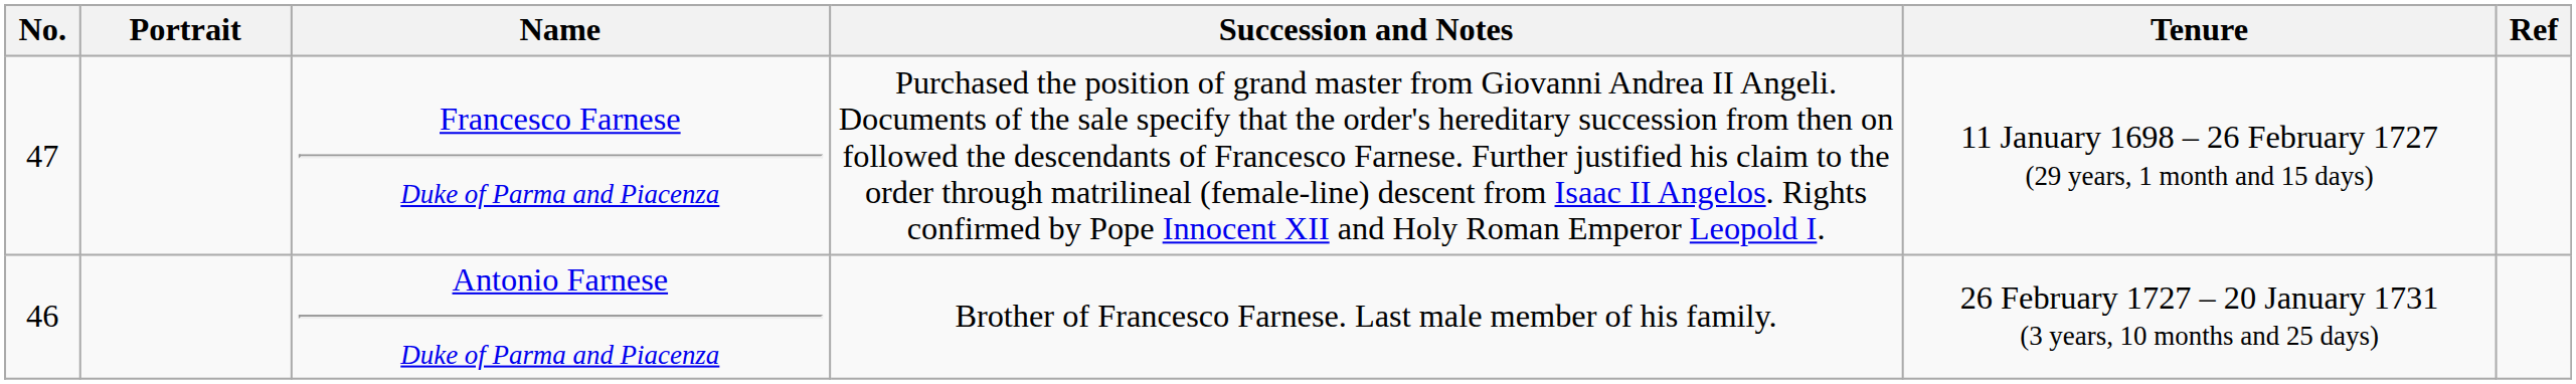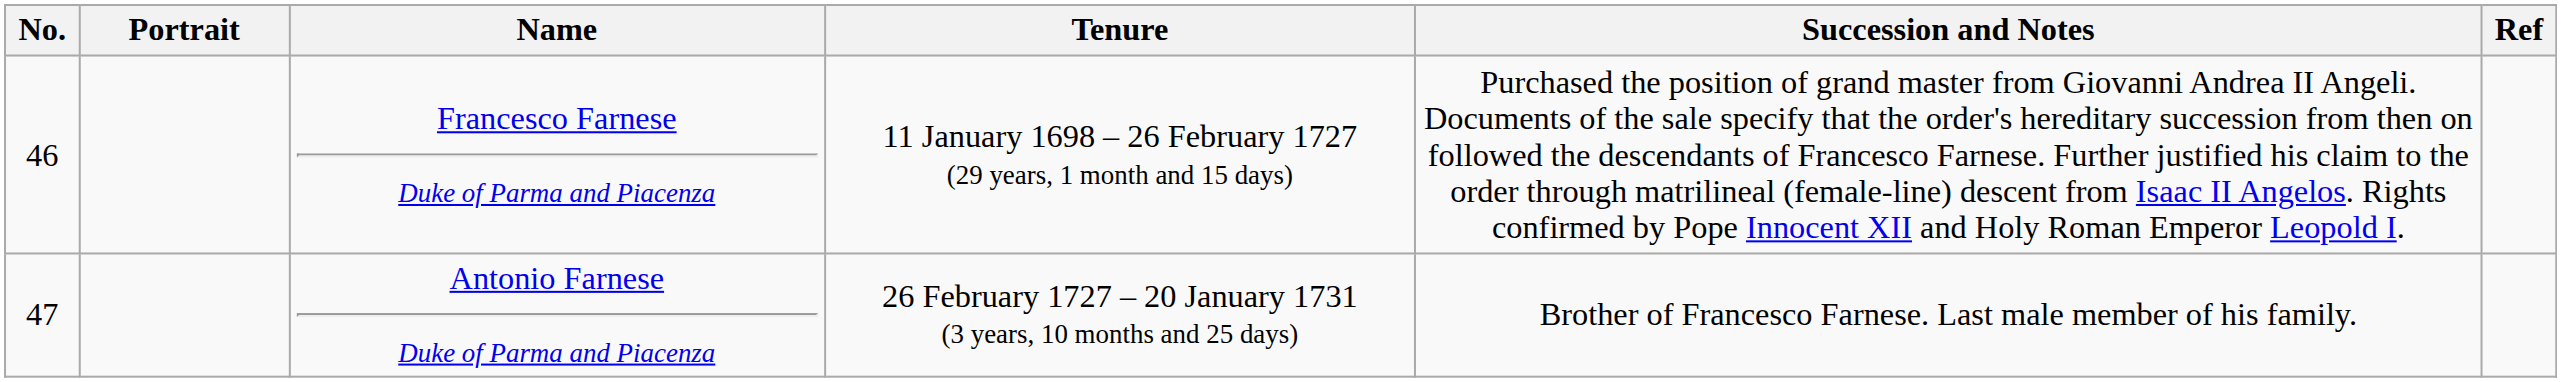 <table class="wikitable" style="width:100%; text-align:center;">
 <tr>
 <th width="30">No.</th>
 <th width="100">Portrait</th>
 <th width="275">Name</th>
+<th width="305">Tenure</th>
 <th width="560">Succession and Notes</th>
-<th width="305">Tenure</th>
 <th width="30">Ref</th>
+</tr>
+<tr>
+<td>46</td>
+<td></td>
+<td><a href='#'>Francesco Farnese</a><hr><small><em><a href='#'>Duke of Parma and Piacenza</a></em></small></td>
+<td>11 January 1698 – 26 February 1727<br><small>(29 years, 1 month and 15 days)</small></td>
+<td>Purchased the position of grand master from Giovanni Andrea II Angeli. Documents of the sale specify that the order's hereditary succession from then on followed the descendants of Francesco Farnese. Further justified his claim to the order through matrilineal (female-line) descent from <a href='#'>Isaac II Angelos</a>. Rights confirmed by Pope <a href='#'>Innocent XII</a> and Holy Roman Emperor <a href='#'>Leopold I</a>.</td>
+<td></td>
 </tr>
 <tr>
 <td>47</td>
 <td></td>
-<td><a href='#'>Francesco Farnese</a><hr><small><em><a href='#'>Duke of Parma and Piacenza</a></em></small></td>
-<td>Purchased the position of grand master from Giovanni Andrea II Angeli. Documents of the sale specify that the order's hereditary succession from then on followed the descendants of Francesco Farnese. Further justified his claim to the order through matrilineal (female-line) descent from <a href='#'>Isaac II Angelos</a>. Rights confirmed by Pope <a href='#'>Innocent XII</a> and Holy Roman Emperor <a href='#'>Leopold I</a>.</td>
-<td>11 January 1698 – 26 February 1727<br><small>(29 years, 1 month and 15 days)</small></td>
-<td></td>
-</tr>
-<tr>
-<td>46</td>
-<td></td>
 <td><a href='#'>Antonio Farnese</a><hr><small><em><a href='#'>Duke of Parma and Piacenza</a></em></small></td>
+<td>26 February 1727 – 20 January 1731<br><small>(3 years, 10 months and 25 days)</small></td>
 <td>Brother of Francesco Farnese. Last male member of his family.</td>
-<td>26 February 1727 – 20 January 1731<br><small>(3 years, 10 months and 25 days)</small></td>
 <td></td>
 </tr>
 </table>
